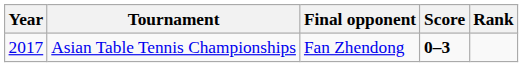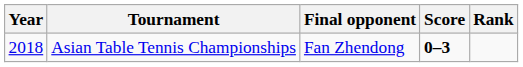 <table class="sortable wikitable" style="font-size: 95%;">
 <tr>
 <th>Year</th>
 <th>Tournament</th>
 <th>Final opponent</th>
 <th>Score</th>
 <th>Rank</th>
 </tr>
 <tr>
-<td><a href='#'>2017</a></td>
+<td><a href='#'>2018</a></td>
 <td><a href='#'>Asian Table Tennis Championships</a></td>
 <td><a href='#'>Fan Zhendong</a></td>
 <td><strong>0–3</strong></td>
 <td></td>
 </tr>
 </table>
